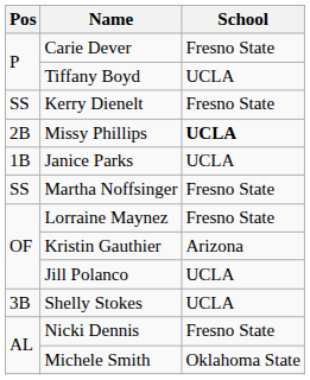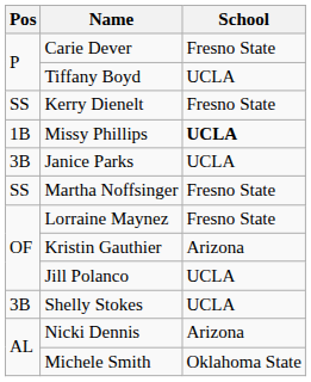 <table class=wikitable>
 <tr>
 <th>Pos</th>
 <th>Name</th>
 <th>School</th>
 </tr>
 <tr>
 <td rowspan=2>P</td>
 <td>Carie Dever</td>
 <td>Fresno State</td>
 </tr>
 <tr>
 <td>Tiffany Boyd</td>
 <td>UCLA</td>
 </tr>
 <tr>
 <td>SS</td>
 <td>Kerry Dienelt</td>
 <td>Fresno State</td>
 </tr>
 <tr>
-<td>2B</td>
+<td>1B</td>
 <td>Missy Phillips</td>
 <td><strong>UCLA</strong></td>
 </tr>
 <tr>
-<td>1B</td>
+<td>3B</td>
 <td>Janice Parks</td>
 <td>UCLA</td>
 </tr>
 <tr>
 <td>SS</td>
 <td>Martha Noffsinger</td>
 <td>Fresno State</td>
 </tr>
 <tr>
 <td rowspan=3>OF</td>
 <td>Lorraine Maynez</td>
 <td>Fresno State</td>
 </tr>
 <tr>
 <td>Kristin Gauthier</td>
 <td>Arizona</td>
 </tr>
 <tr>
 <td>Jill Polanco</td>
 <td>UCLA</td>
 </tr>
 <tr>
 <td>3B</td>
 <td>Shelly Stokes</td>
 <td>UCLA</td>
 </tr>
 <tr>
 <td rowspan=2>AL</td>
 <td>Nicki Dennis</td>
-<td>Fresno State</td>
+<td>Arizona</td>
 </tr>
 <tr>
 <td>Michele Smith</td>
 <td>Oklahoma State</td>
 </tr>
 </table>
